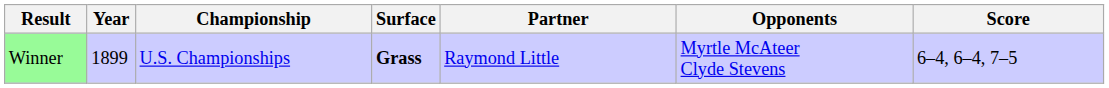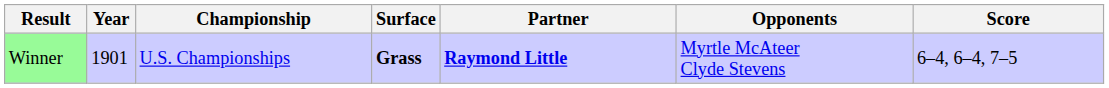 <table class="sortable wikitable">
 <tr>
 <th style="width:65px">Result</th>
 <th style="width:35px">Year</th>
 <th style="width:200px">Championship</th>
 <th style="width:50px">Surface</th>
 <th style="width:200px">Partner</th>
 <th style="width:200px">Opponents</th>
 <th style="width:160px" class="unsortable">Score</th>
 </tr>
 <tr style="background:#ccf;">
 <td style="background:#98fb98;">Winner</td>
-<td>1899</td>
+<td>1901</td>
 <td><a href='#'>U.S. Championships</a></td>
 <td><strong>Grass</strong></td>
-<td> <a href='#'>Raymond Little</a></td>
+<td><strong> <a href='#'>Raymond Little</a></strong></td>
 <td> <a href='#'>Myrtle McAteer</a><br> <a href='#'>Clyde Stevens</a></td>
 <td>6–4, 6–4, 7–5</td>
 </tr>
 </table>
